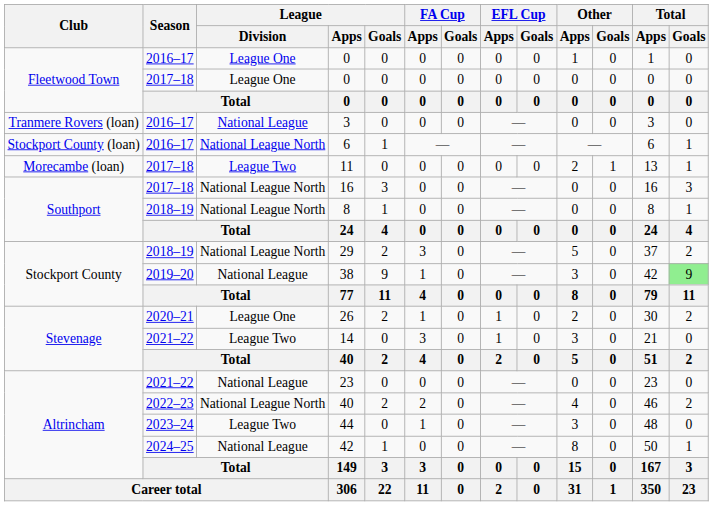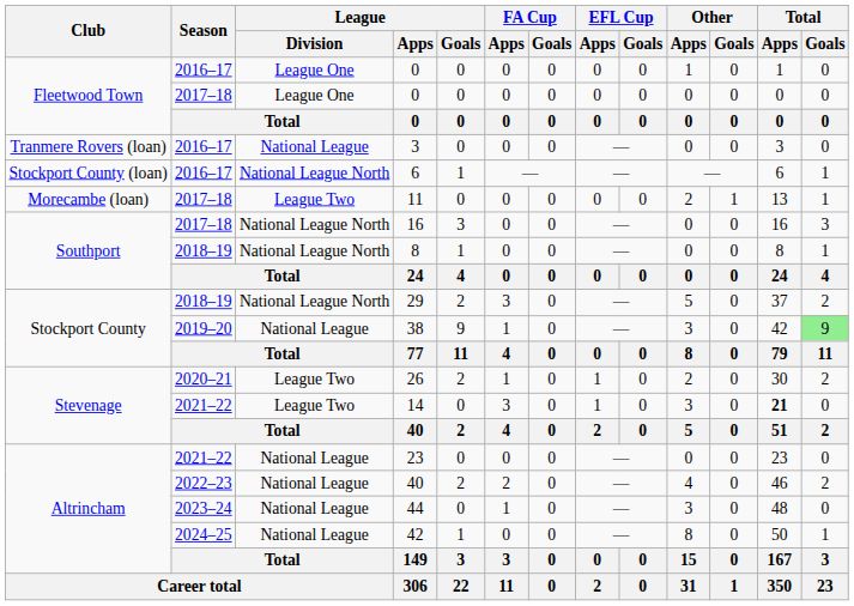 <table class="wikitable" style="text-align: center;">
 <tr>
 <th rowspan="2">Club</th>
 <th rowspan="2">Season</th>
 <th colspan="3">League</th>
 <th colspan="2"><a href='#'>FA Cup</a></th>
 <th colspan="2"><a href='#'>EFL Cup</a></th>
 <th colspan="2">Other</th>
 <th colspan="2">Total</th>
 </tr>
 <tr>
 <th>Division</th>
 <th>Apps</th>
 <th>Goals</th>
 <th>Apps</th>
 <th>Goals</th>
 <th>Apps</th>
 <th>Goals</th>
 <th>Apps</th>
 <th>Goals</th>
 <th>Apps</th>
 <th>Goals</th>
 </tr>
 <tr>
 <td rowspan="3" valign="center"><a href='#'>Fleetwood Town</a></td>
 <td><a href='#'>2016–17</a></td>
 <td><a href='#'>League One</a></td>
 <td>0</td>
 <td>0</td>
 <td>0</td>
 <td>0</td>
 <td>0</td>
 <td>0</td>
 <td>1</td>
 <td>0</td>
 <td>1</td>
 <td>0</td>
 </tr>
 <tr>
 <td><a href='#'>2017–18</a></td>
 <td>League One</td>
 <td>0</td>
 <td>0</td>
 <td>0</td>
 <td>0</td>
 <td>0</td>
 <td>0</td>
 <td>0</td>
 <td>0</td>
 <td>0</td>
 <td>0</td>
 </tr>
 <tr>
 <th colspan="2">Total</th>
 <th>0</th>
 <th>0</th>
 <th>0</th>
 <th>0</th>
 <th>0</th>
 <th>0</th>
 <th>0</th>
 <th>0</th>
 <th>0</th>
 <th>0</th>
 </tr>
 <tr>
 <td rowspan="1" valign="center"><a href='#'>Tranmere Rovers</a> (loan)</td>
 <td><a href='#'>2016–17</a></td>
 <td><a href='#'>National League</a></td>
 <td>3</td>
 <td>0</td>
 <td>0</td>
 <td>0</td>
 <td colspan="2">—</td>
 <td>0</td>
 <td>0</td>
 <td>3</td>
 <td>0</td>
 </tr>
 <tr>
 <td rowspan="1" valign="center"><a href='#'>Stockport County</a> (loan)</td>
 <td><a href='#'>2016–17</a></td>
 <td><a href='#'>National League North</a></td>
 <td>6</td>
 <td>1</td>
 <td colspan="2">—</td>
 <td colspan="2">—</td>
 <td colspan="2">—</td>
 <td>6</td>
 <td>1</td>
 </tr>
 <tr>
 <td rowspan="1" valign="center"><a href='#'>Morecambe</a> (loan)</td>
 <td><a href='#'>2017–18</a></td>
 <td><a href='#'>League Two</a></td>
 <td>11</td>
 <td>0</td>
 <td>0</td>
 <td>0</td>
 <td>0</td>
 <td>0</td>
 <td>2</td>
 <td>1</td>
 <td>13</td>
 <td>1</td>
 </tr>
 <tr>
 <td rowspan="3" valign="center"><a href='#'>Southport</a></td>
 <td><a href='#'>2017–18</a></td>
 <td>National League North</td>
 <td>16</td>
 <td>3</td>
 <td>0</td>
 <td>0</td>
 <td colspan="2">—</td>
 <td>0</td>
 <td>0</td>
 <td>16</td>
 <td>3</td>
 </tr>
 <tr>
 <td><a href='#'>2018–19</a></td>
 <td>National League North</td>
 <td>8</td>
 <td>1</td>
 <td>0</td>
 <td>0</td>
 <td colspan="2">—</td>
 <td>0</td>
 <td>0</td>
 <td>8</td>
 <td>1</td>
 </tr>
 <tr>
 <th colspan="2">Total</th>
 <th>24</th>
 <th>4</th>
 <th>0</th>
 <th>0</th>
 <th>0</th>
 <th>0</th>
 <th>0</th>
 <th>0</th>
 <th>24</th>
 <th>4</th>
 </tr>
 <tr>
 <td rowspan="3" valign="center">Stockport County</td>
 <td><a href='#'>2018–19</a></td>
 <td>National League North</td>
 <td>29</td>
 <td>2</td>
 <td>3</td>
 <td>0</td>
 <td colspan="2">—</td>
 <td>5</td>
 <td>0</td>
 <td>37</td>
 <td>2</td>
 </tr>
 <tr>
 <td><a href='#'>2019–20</a></td>
 <td>National League</td>
 <td>38</td>
 <td>9</td>
 <td>1</td>
 <td>0</td>
 <td colspan="2">—</td>
 <td>3</td>
 <td>0</td>
 <td>42</td>
 <td style="background: lightgreen;">9</td>
 </tr>
 <tr>
 <th colspan="2">Total</th>
 <th>77</th>
 <th>11</th>
 <th>4</th>
 <th>0</th>
 <th>0</th>
 <th>0</th>
 <th>8</th>
 <th>0</th>
 <th>79</th>
 <th>11</th>
 </tr>
 <tr>
 <td rowspan="3" valign="center"><a href='#'>Stevenage</a></td>
 <td><a href='#'>2020–21</a></td>
-<td>League One</td>
+<td>League Two</td>
 <td>26</td>
 <td>2</td>
 <td>1</td>
 <td>0</td>
 <td>1</td>
 <td>0</td>
 <td>2</td>
 <td>0</td>
 <td>30</td>
 <td>2</td>
 </tr>
 <tr>
 <td><a href='#'>2021–22</a></td>
 <td>League Two</td>
 <td>14</td>
 <td>0</td>
 <td>3</td>
 <td>0</td>
 <td>1</td>
 <td>0</td>
 <td>3</td>
 <td>0</td>
-<td>21</td>
+<td><strong>21</strong></td>
 <td>0</td>
 </tr>
 <tr>
 <th colspan="2">Total</th>
 <th>40</th>
 <th>2</th>
 <th>4</th>
 <th>0</th>
 <th>2</th>
 <th>0</th>
 <th>5</th>
 <th>0</th>
 <th>51</th>
 <th>2</th>
 </tr>
 <tr>
 <td rowspan="5" valign="center"><a href='#'>Altrincham</a></td>
 <td><a href='#'>2021–22</a></td>
 <td>National League</td>
 <td>23</td>
 <td>0</td>
 <td>0</td>
 <td>0</td>
 <td colspan="2">—</td>
 <td>0</td>
 <td>0</td>
 <td>23</td>
 <td>0</td>
 </tr>
 <tr>
 <td><a href='#'>2022–23</a></td>
-<td>National League North</td>
+<td>National League</td>
 <td>40</td>
 <td>2</td>
 <td>2</td>
 <td>0</td>
 <td colspan="2">—</td>
 <td>4</td>
 <td>0</td>
 <td>46</td>
 <td>2</td>
 </tr>
 <tr>
 <td><a href='#'>2023–24</a></td>
-<td>League Two</td>
+<td>National League</td>
 <td>44</td>
 <td>0</td>
 <td>1</td>
 <td>0</td>
 <td colspan="2">—</td>
 <td>3</td>
 <td>0</td>
 <td>48</td>
 <td>0</td>
 </tr>
 <tr>
 <td><a href='#'>2024–25</a></td>
 <td>National League</td>
 <td>42</td>
 <td>1</td>
 <td>0</td>
 <td>0</td>
 <td colspan="2">—</td>
 <td>8</td>
 <td>0</td>
 <td>50</td>
 <td>1</td>
 </tr>
 <tr>
 <th colspan="2">Total</th>
 <th>149</th>
 <th>3</th>
 <th>3</th>
 <th>0</th>
 <th>0</th>
 <th>0</th>
 <th>15</th>
 <th>0</th>
 <th>167</th>
 <th>3</th>
 </tr>
 <tr>
 <th colspan="3">Career total</th>
 <th>306</th>
 <th>22</th>
 <th>11</th>
 <th>0</th>
 <th>2</th>
 <th>0</th>
 <th>31</th>
 <th>1</th>
 <th>350</th>
 <th>23</th>
 </tr>
 </table>
